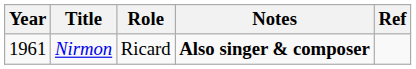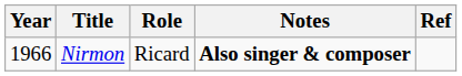 <table class="wikitable">
 <tr>
 <th>Year</th>
 <th>Title</th>
 <th>Role</th>
 <th>Notes</th>
 <th>Ref</th>
 </tr>
 <tr>
-<td>1961</td>
+<td>1966</td>
 <td><em><a href='#'>Nirmon</a></em></td>
 <td>Ricard</td>
 <td><strong>Also singer & composer</strong></td>
 <td></td>
 </tr>
 </table>
